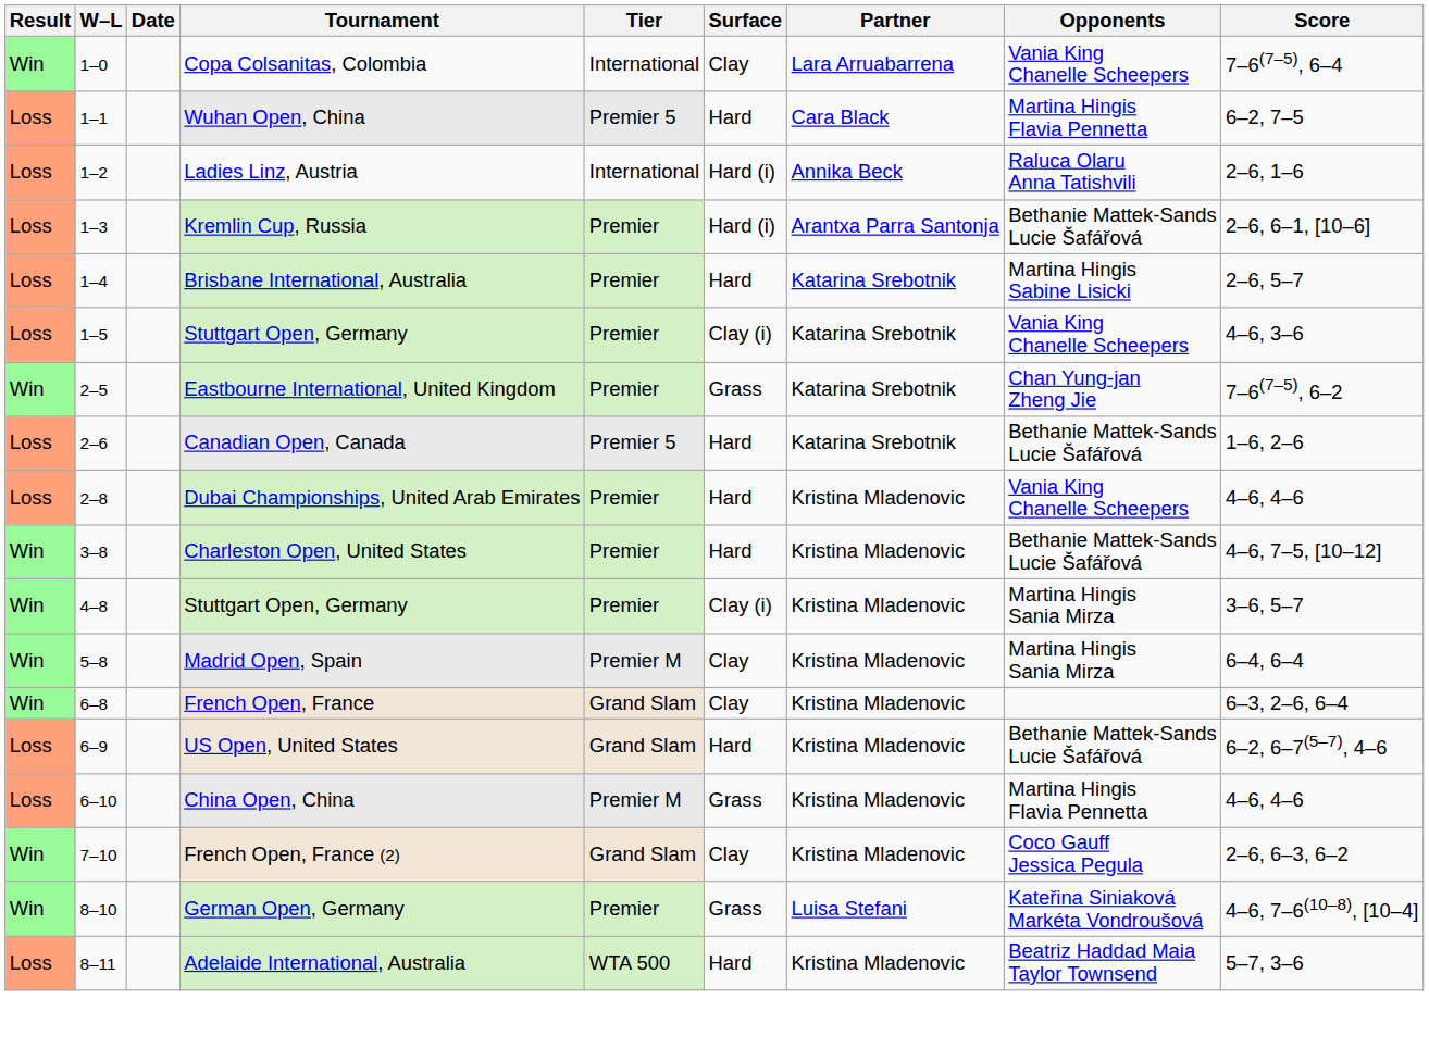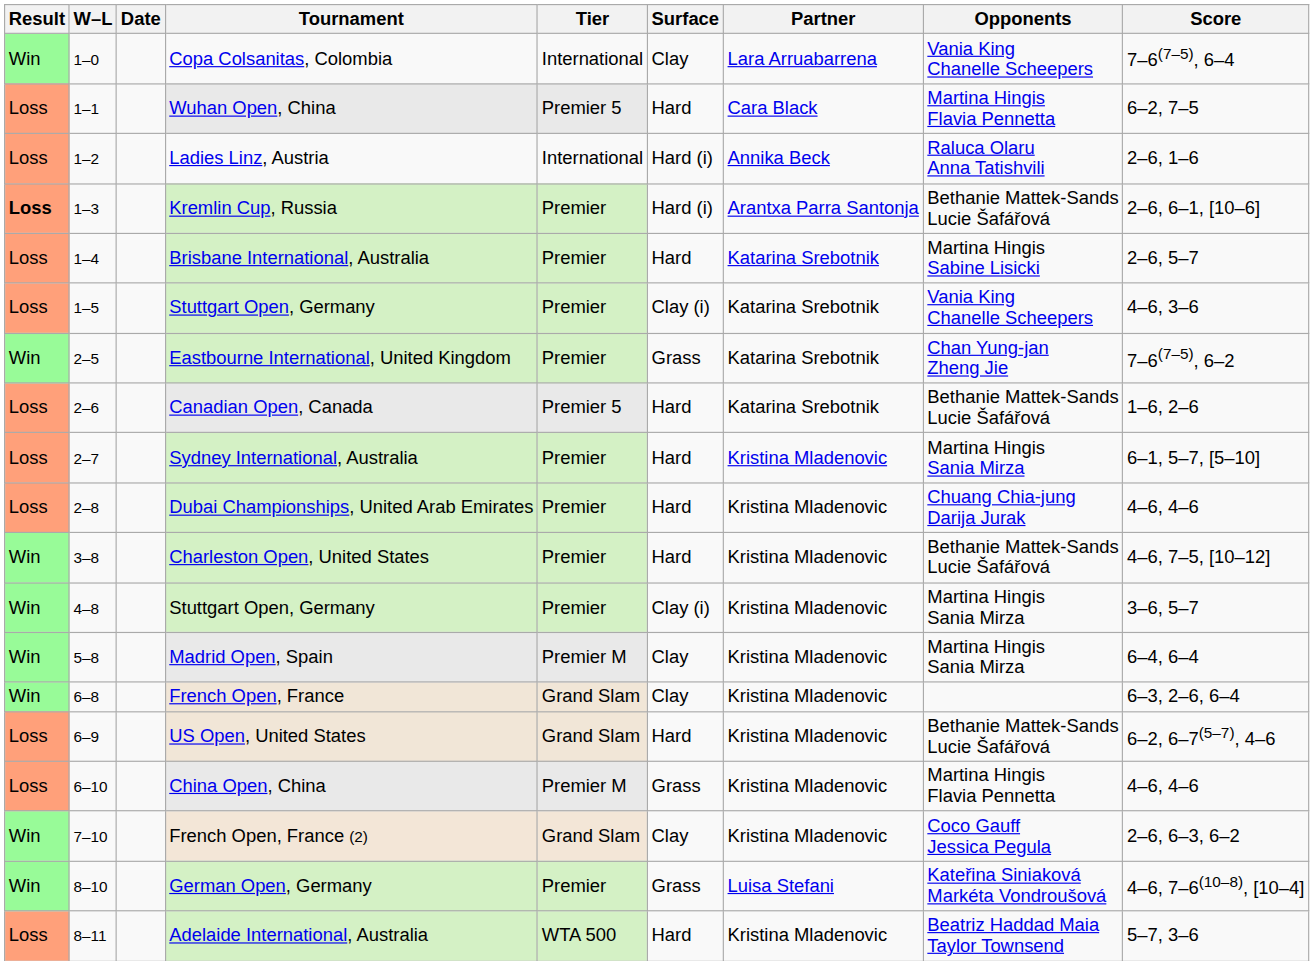 <table class="sortable wikitable">
 <tr>
 <th>Result</th>
 <th class="unsortable">W–L</th>
 <th>Date</th>
 <th>Tournament</th>
 <th>Tier</th>
 <th>Surface</th>
 <th>Partner</th>
 <th>Opponents</th>
 <th class="unsortable">Score</th>
 </tr>
 <tr>
 <td style="background:#98fb98;">Win</td>
 <td><small>1–0</small></td>
 <td><a href='#'></a></td>
 <td><a href='#'>Copa Colsanitas</a>, Colombia</td>
 <td>International</td>
 <td>Clay</td>
 <td> <a href='#'>Lara Arruabarrena</a></td>
 <td> <a href='#'>Vania King</a> <br>  <a href='#'>Chanelle Scheepers</a></td>
 <td>7–6<sup>(7–5)</sup>, 6–4</td>
 </tr>
 <tr>
 <td style="background:#ffa07a;">Loss</td>
 <td><small>1–1</small></td>
 <td><a href='#'></a></td>
 <td bgcolor=e9e9e9><a href='#'>Wuhan Open</a>, China</td>
 <td bgcolor=e9e9e9>Premier 5</td>
 <td>Hard</td>
 <td> <a href='#'>Cara Black</a></td>
 <td> <a href='#'>Martina Hingis</a> <br>  <a href='#'>Flavia Pennetta</a></td>
 <td>6–2, 7–5</td>
 </tr>
 <tr>
 <td style="background:#ffa07a;">Loss</td>
 <td><small>1–2</small></td>
 <td><a href='#'></a></td>
 <td><a href='#'>Ladies Linz</a>, Austria</td>
 <td>International</td>
 <td>Hard (i)</td>
 <td> <a href='#'>Annika Beck</a></td>
 <td> <a href='#'>Raluca Olaru</a> <br>  <a href='#'>Anna Tatishvili</a></td>
 <td>2–6, 1–6</td>
 </tr>
 <tr>
-<td style="background:#ffa07a;">Loss</td>
+<td style="background:#ffa07a;"><strong>Loss</strong></td>
 <td><small>1–3</small></td>
 <td><a href='#'></a></td>
 <td bgcolor=d4f1c5><a href='#'>Kremlin Cup</a>, Russia</td>
 <td bgcolor=d4f1c5>Premier</td>
 <td>Hard (i)</td>
 <td> <a href='#'>Arantxa Parra Santonja</a></td>
 <td> Bethanie Mattek-Sands<br> Lucie Šafářová</td>
 <td>2–6, 6–1, [10–6]</td>
 </tr>
 <tr>
 <td style="background:#ffa07a;">Loss</td>
 <td><small>1–4</small></td>
 <td><a href='#'></a></td>
 <td bgcolor=d4f1c5><a href='#'>Brisbane International</a>, Australia</td>
 <td bgcolor=d4f1c5>Premier</td>
 <td>Hard</td>
 <td> <a href='#'>Katarina Srebotnik</a></td>
 <td> Martina Hingis <br>  <a href='#'>Sabine Lisicki</a></td>
 <td>2–6, 5–7</td>
 </tr>
 <tr>
 <td style="background:#ffa07a;">Loss</td>
 <td><small>1–5</small></td>
 <td><a href='#'></a></td>
 <td bgcolor=d4f1c5><a href='#'>Stuttgart Open</a>, Germany</td>
 <td bgcolor=d4f1c5>Premier</td>
 <td>Clay (i)</td>
 <td> Katarina Srebotnik</td>
 <td> <a href='#'>Vania King</a> <br>  <a href='#'>Chanelle Scheepers</a></td>
 <td>4–6, 3–6</td>
 </tr>
 <tr>
 <td style="background:#98fb98;">Win</td>
 <td><small>2–5</small></td>
 <td><a href='#'></a></td>
 <td bgcolor=d4f1c5><a href='#'>Eastbourne International</a>, United Kingdom</td>
 <td bgcolor=d4f1c5>Premier</td>
 <td>Grass</td>
 <td> Katarina Srebotnik</td>
 <td> <a href='#'>Chan Yung-jan</a> <br>  <a href='#'>Zheng Jie</a></td>
 <td>7–6<sup>(7–5)</sup>, 6–2</td>
 </tr>
 <tr>
 <td style="background:#ffa07a;">Loss</td>
 <td><small>2–6</small></td>
 <td><a href='#'></a></td>
 <td bgcolor=e9e9e9><a href='#'>Canadian Open</a>, Canada</td>
 <td bgcolor=e9e9e9>Premier 5</td>
 <td>Hard</td>
 <td> Katarina Srebotnik</td>
 <td> Bethanie Mattek-Sands <br>  Lucie Šafářová</td>
 <td>1–6, 2–6</td>
 </tr>
 <tr>
 <td style="background:#ffa07a;">Loss</td>
+<td><small>2–7</small></td>
+<td><a href='#'></a></td>
+<td bgcolor=d4f1c5><a href='#'>Sydney International</a>, Australia</td>
+<td bgcolor=d4f1c5>Premier</td>
+<td>Hard</td>
+<td> <a href='#'>Kristina Mladenovic</a></td>
+<td> Martina Hingis <br>  <a href='#'>Sania Mirza</a></td>
+<td>6–1, 5–7, [5–10]</td>
+</tr>
+<tr>
+<td style="background:#ffa07a;">Loss</td>
 <td><small>2–8</small></td>
 <td><a href='#'></a></td>
 <td bgcolor=d4f1c5><a href='#'>Dubai Championships</a>, United Arab Emirates</td>
 <td bgcolor=d4f1c5>Premier</td>
 <td>Hard</td>
 <td> Kristina Mladenovic</td>
-<td> <a href='#'>Vania King</a> <br>  <a href='#'>Chanelle Scheepers</a></td>
+<td> <a href='#'>Chuang Chia-jung</a> <br>  <a href='#'>Darija Jurak</a></td>
 <td>4–6, 4–6</td>
 </tr>
 <tr>
 <td style="background:#98fb98;">Win</td>
 <td><small>3–8</small></td>
 <td><a href='#'></a></td>
 <td bgcolor=d4f1c5><a href='#'>Charleston Open</a>, United States</td>
 <td bgcolor=d4f1c5>Premier</td>
 <td>Hard</td>
 <td> Kristina Mladenovic</td>
 <td> Bethanie Mattek-Sands <br>  Lucie Šafářová</td>
 <td>4–6, 7–5, [10–12]</td>
 </tr>
 <tr>
 <td style="background:#98fb98;">Win</td>
 <td><small>4–8</small></td>
 <td><a href='#'></a></td>
 <td bgcolor=d4f1c5>Stuttgart Open, Germany</td>
 <td bgcolor=d4f1c5>Premier</td>
 <td>Clay (i)</td>
 <td> Kristina Mladenovic</td>
 <td> Martina Hingis <br>  Sania Mirza</td>
 <td>3–6, 5–7</td>
 </tr>
 <tr>
 <td style="background:#98fb98;">Win</td>
 <td><small>5–8</small></td>
 <td><a href='#'></a></td>
 <td bgcolor=e9e9e9><a href='#'>Madrid Open</a>, Spain</td>
 <td bgcolor=e9e9e9>Premier M</td>
 <td>Clay</td>
 <td> Kristina Mladenovic</td>
 <td> Martina Hingis <br>  Sania Mirza</td>
 <td>6–4, 6–4</td>
 </tr>
 <tr>
 <td style="background:#98fb98;">Win</td>
 <td><small>6–8</small></td>
 <td><a href='#'></a></td>
 <td bgcolor=f1e6d7><a href='#'>French Open</a>, France</td>
 <td bgcolor=f1e6d7>Grand Slam</td>
 <td>Clay</td>
 <td> Kristina Mladenovic</td>
 <td></td>
 <td>6–3, 2–6, 6–4</td>
 </tr>
 <tr>
 <td style="background:#ffa07a;">Loss</td>
 <td><small>6–9</small></td>
 <td><a href='#'></a></td>
 <td bgcolor=f1e6d7><a href='#'>US Open</a>, United States</td>
 <td bgcolor=f1e6d7>Grand Slam</td>
 <td>Hard</td>
 <td> Kristina Mladenovic</td>
 <td> Bethanie Mattek-Sands<br> Lucie Šafářová</td>
 <td>6–2, 6–7<sup>(5–7)</sup>, 4–6</td>
 </tr>
 <tr>
 <td style="background:#ffa07a;">Loss</td>
 <td><small>6–10</small></td>
 <td><a href='#'></a></td>
 <td bgcolor=e9e9e9><a href='#'>China Open</a>, China</td>
 <td bgcolor=e9e9e9>Premier M</td>
 <td>Grass</td>
 <td> Kristina Mladenovic</td>
 <td> Martina Hingis <br>  Flavia Pennetta</td>
 <td>4–6, 4–6</td>
 </tr>
 <tr>
 <td bgcolor=98FB98>Win</td>
 <td><small>7–10</small></td>
 <td><a href='#'></a></td>
 <td bgcolor=f3e6d7>French Open, France <small>(2)</small></td>
 <td bgcolor=f3e6d7>Grand Slam</td>
 <td>Clay</td>
 <td> Kristina Mladenovic</td>
 <td> <a href='#'>Coco Gauff</a> <br>  <a href='#'>Jessica Pegula</a></td>
 <td>2–6, 6–3, 6–2</td>
 </tr>
 <tr>
 <td style="background:#98fb98;">Win</td>
 <td><small>8–10</small></td>
 <td><a href='#'></a></td>
 <td bgcolor=d4f1c5><a href='#'>German Open</a>, Germany</td>
 <td bgcolor=d4f1c5>Premier</td>
 <td>Grass</td>
 <td> <a href='#'>Luisa Stefani</a></td>
 <td> <a href='#'>Kateřina Siniaková</a> <br>  <a href='#'>Markéta Vondroušová</a></td>
 <td>4–6, 7–6<sup>(10–8)</sup>, [10–4]</td>
 </tr>
 <tr>
 <td style="background:#ffa07a;">Loss</td>
 <td><small>8–11</small></td>
 <td><a href='#'></a></td>
 <td bgcolor=d4f1c5><a href='#'>Adelaide International</a>, Australia</td>
 <td bgcolor=d4f1c5>WTA 500</td>
 <td>Hard</td>
 <td> Kristina Mladenovic</td>
 <td> <a href='#'>Beatriz Haddad Maia</a> <br>  <a href='#'>Taylor Townsend</a></td>
 <td>5–7, 3–6</td>
 </tr>
 </table>
